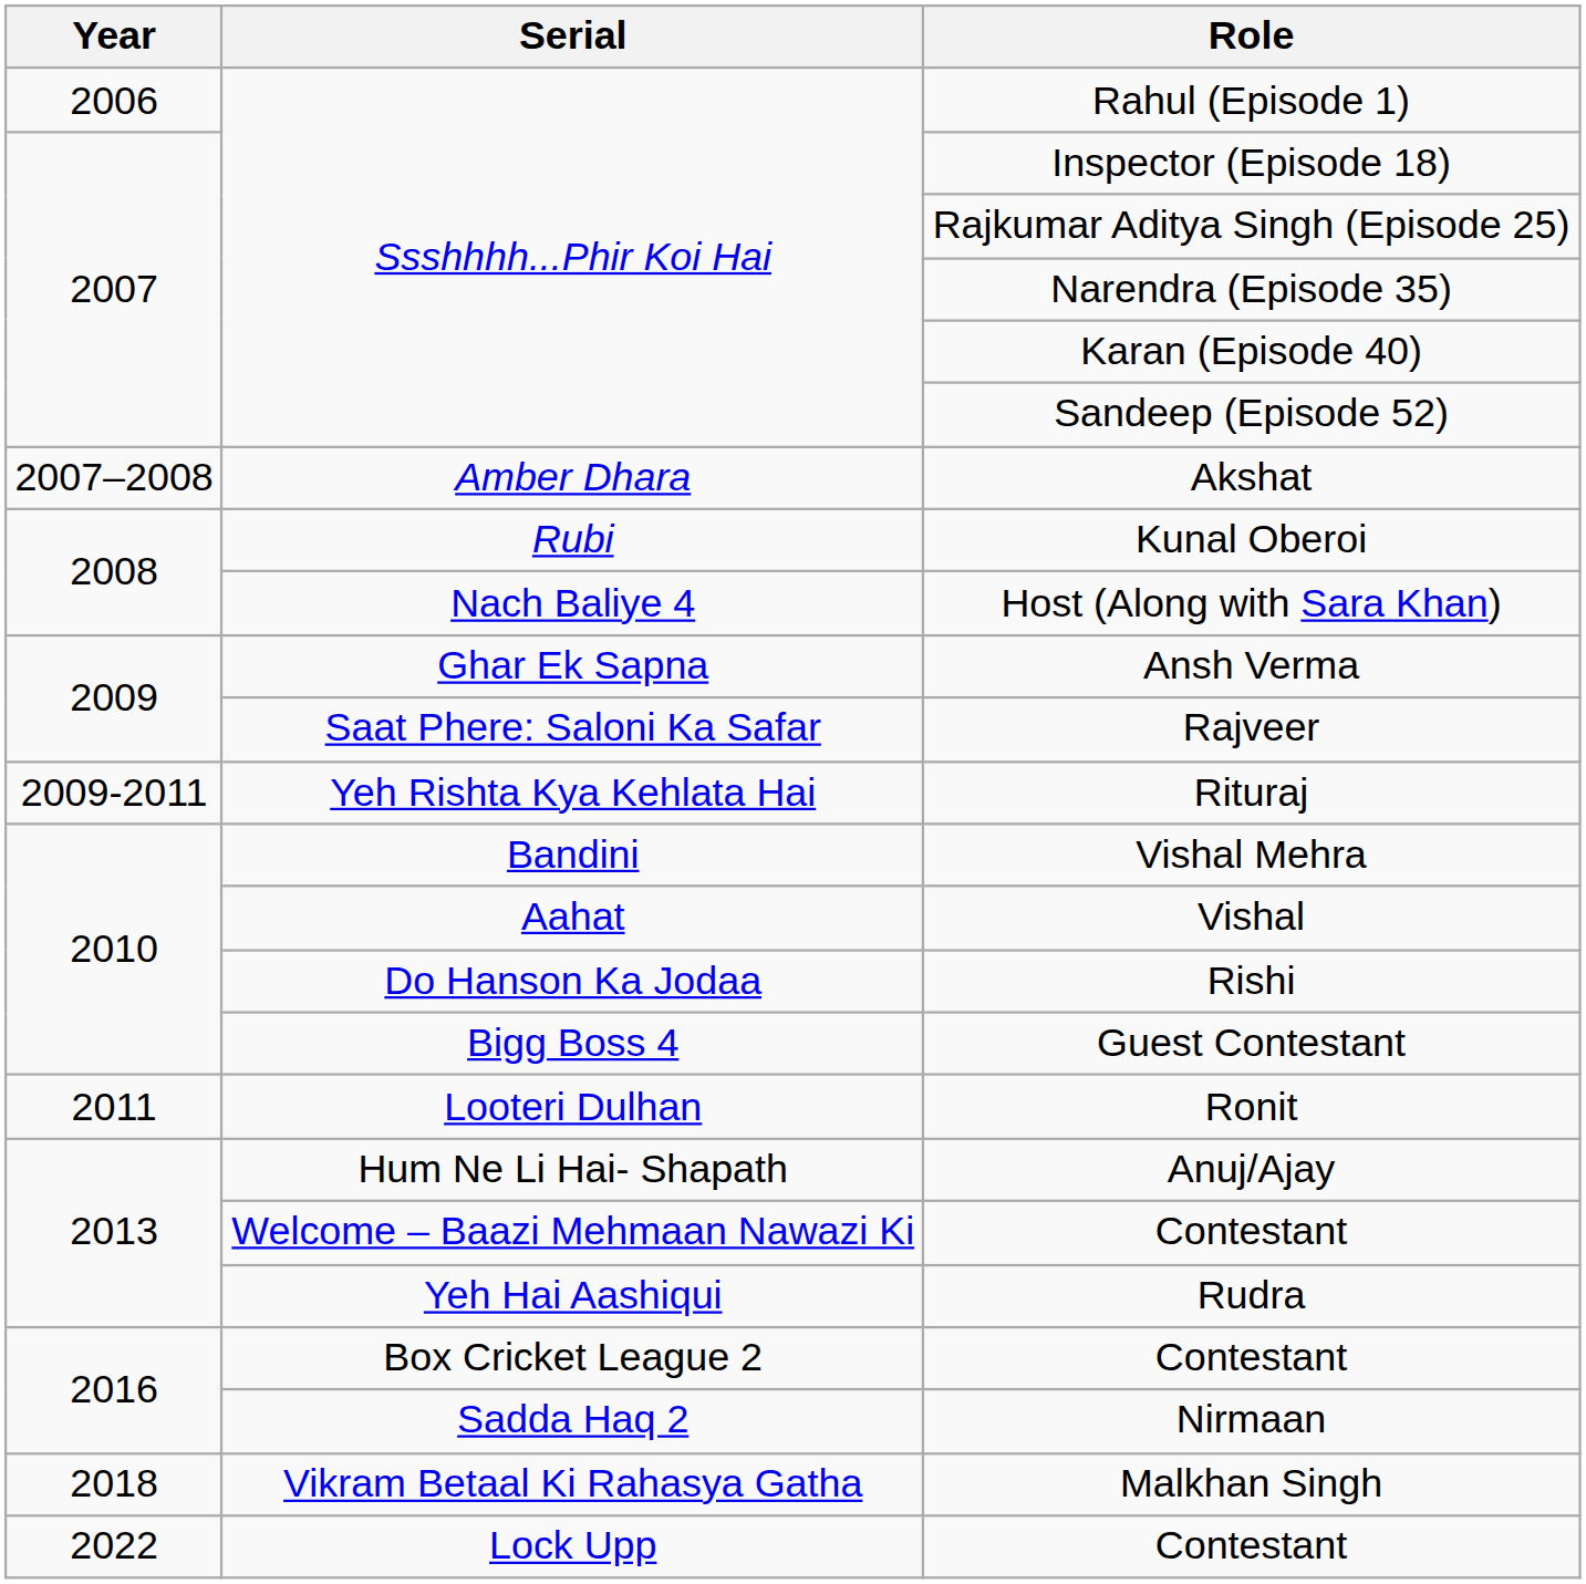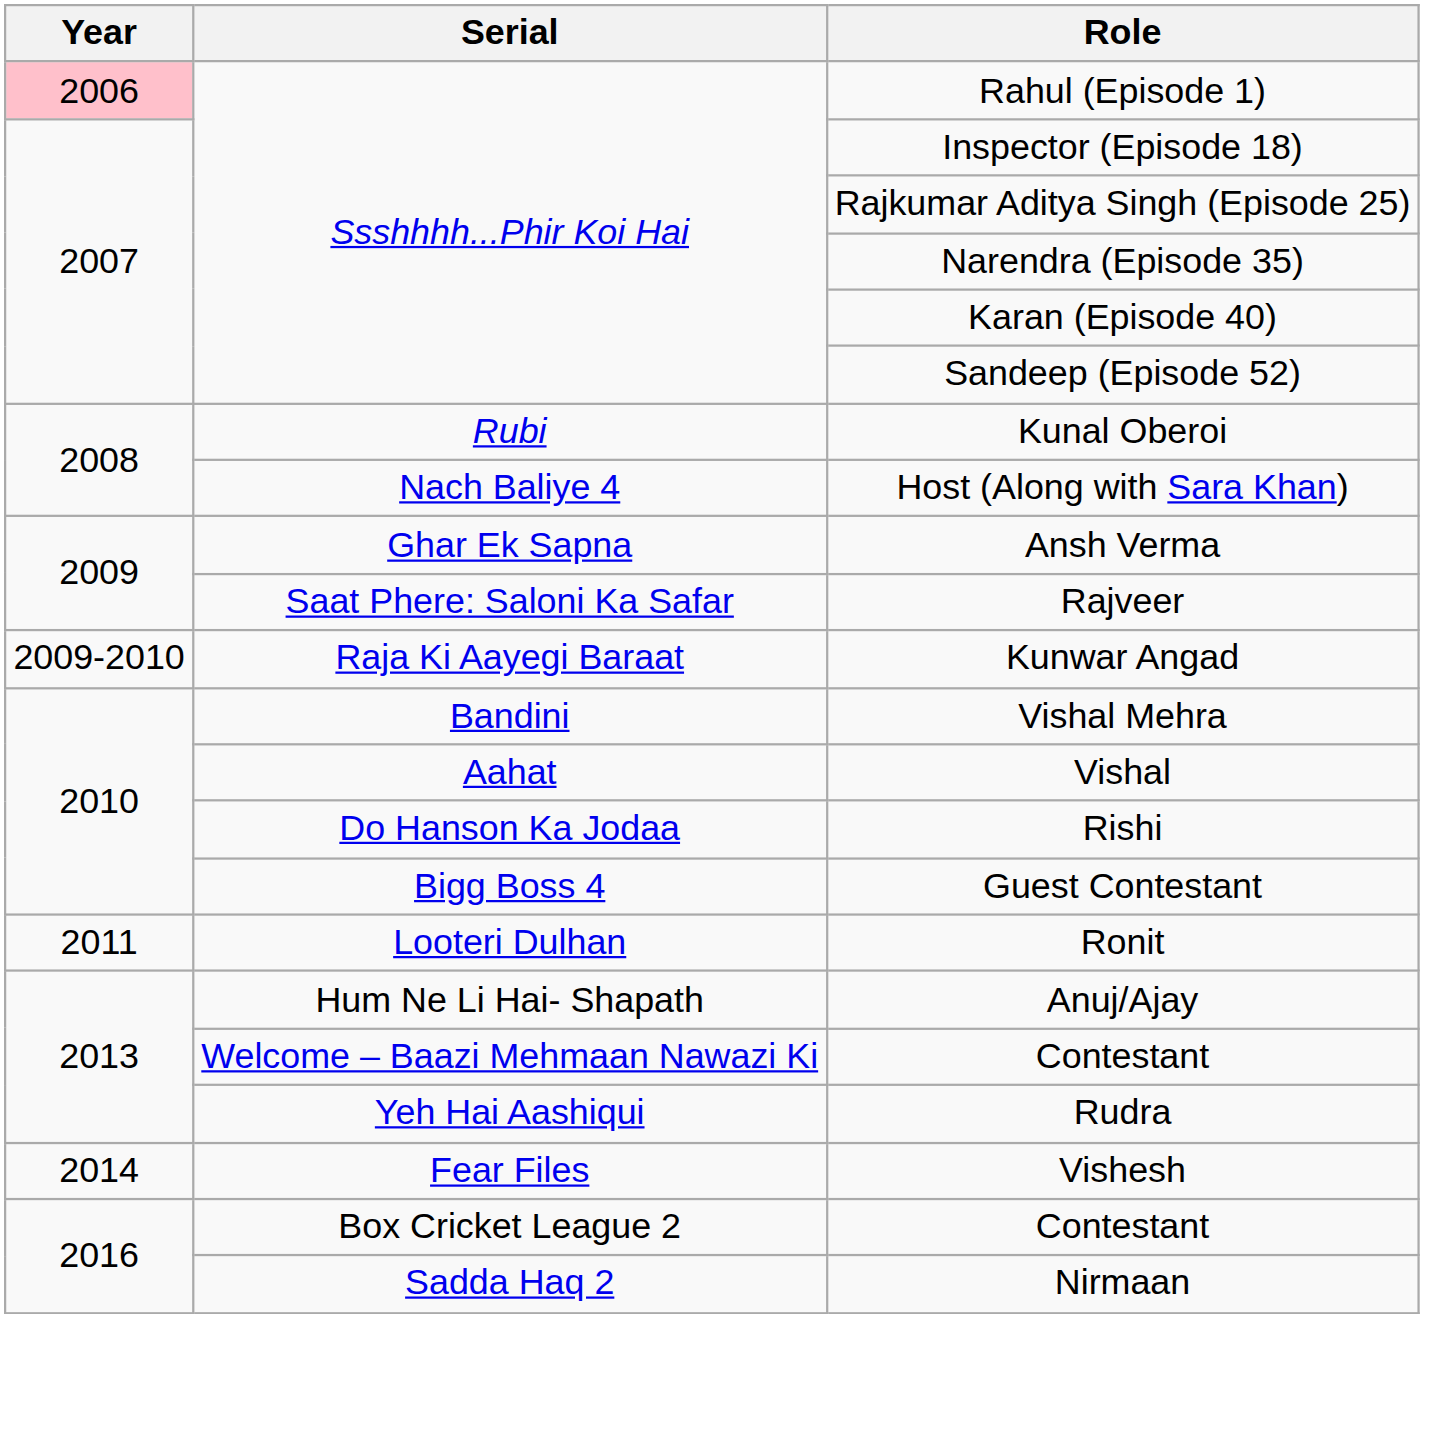 <table class="wikitable" style="text-align:center;">
 <tr>
 <th>Year</th>
 <th>Serial</th>
 <th>Role</th>
 </tr>
 <tr>
-<td>2006</td>
+<td style="background: pink;">2006</td>
 <td rowspan="6"><em><a href='#'>Ssshhhh...Phir Koi Hai</a></em></td>
 <td>Rahul (Episode 1)</td>
 </tr>
 <tr>
 <td rowspan="5">2007</td>
 <td>Inspector (Episode 18)</td>
 </tr>
 <tr>
 <td>Rajkumar Aditya Singh (Episode 25)</td>
 </tr>
 <tr>
 <td>Narendra (Episode 35)</td>
 </tr>
 <tr>
 <td>Karan (Episode 40)</td>
 </tr>
 <tr>
 <td>Sandeep (Episode 52)</td>
 </tr>
 <tr>
-<td>2007–2008</td>
-<td><em><a href='#'>Amber Dhara</a></em></td>
-<td>Akshat</td>
-</tr>
-<tr>
 <td rowspan="2">2008</td>
 <td><em><a href='#'>Rubi</em></a><em></td>
 <td>Kunal Oberoi</td>
 </tr>
 <tr>
 <td></em><a href='#'>Nach Baliye 4</a><em></td>
 <td>Host (Along with <a href='#'>Sara Khan</a>)</td>
 </tr>
 <tr>
 <td rowspan="2">2009</td>
 <td></em><a href='#'>Ghar Ek Sapna</a><em></td>
 <td>Ansh Verma</td>
 </tr>
 <tr>
 <td></em><a href='#'>Saat Phere: Saloni Ka Safar</a><em></td>
 <td>Rajveer</td>
 </tr>
 <tr>
-<td>2009-2011</td>
-<td></em><a href='#'>Yeh Rishta Kya Kehlata Hai</a><em></td>
-<td>Rituraj</td>
+<td>2009-2010</td>
+<td></em><a href='#'>Raja Ki Aayegi Baraat</a><em></td>
+<td>Kunwar Angad</td>
 </tr>
 <tr>
 <td rowspan="4">2010</td>
 <td></em><a href='#'>Bandini</a><em></td>
 <td>Vishal Mehra</td>
 </tr>
 <tr>
 <td></em><a href='#'>Aahat</a><em></td>
 <td>Vishal</td>
 </tr>
 <tr>
 <td></em><a href='#'>Do Hanson Ka Jodaa</a><em></td>
 <td>Rishi</td>
 </tr>
 <tr>
 <td></em><a href='#'>Bigg Boss 4</a><em></td>
 <td>Guest Contestant</td>
 </tr>
 <tr>
 <td>2011</td>
 <td></em><a href='#'>Looteri Dulhan</a><em></td>
 <td>Ronit</td>
 </tr>
 <tr>
 <td rowspan="3">2013</td>
 <td></em>Hum Ne Li Hai- Shapath<em></td>
 <td>Anuj/Ajay</td>
 </tr>
 <tr>
 <td></em><a href='#'>Welcome – Baazi Mehmaan Nawazi Ki</a><em></td>
 <td>Contestant</td>
 </tr>
 <tr>
 <td></em><a href='#'>Yeh Hai Aashiqui</a><em></td>
 <td>Rudra</td>
 </tr>
 <tr>
+<td>2014</td>
+<td></em><a href='#'>Fear Files</a><em></td>
+<td>Vishesh</td>
+</tr>
+<tr>
 <td rowspan="2">2016</td>
 <td></em>Box Cricket League 2<em></td>
 <td>Contestant</td>
 </tr>
 <tr>
 <td></em><a href='#'>Sadda Haq 2</a><em></td>
 <td>Nirmaan</td>
 </tr>
-<tr>
-<td>2018</td>
-<td></em><a href='#'>Vikram Betaal Ki Rahasya Gatha</a><em></td>
-<td>Malkhan Singh</td>
-</tr>
-<tr>
-<td>2022</td>
-<td></em><a href='#'> Lock Upp</a><em></td>
-<td>Contestant </td>
-</tr>
 </table>
